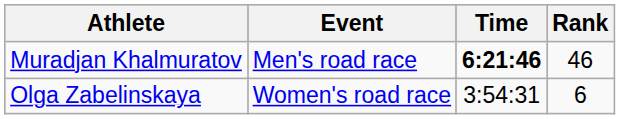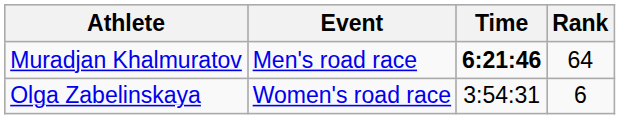 <table class=wikitable style=font-size:90%;>
 <tr>
 <th>Athlete</th>
 <th>Event</th>
 <th>Time</th>
 <th>Rank</th>
 </tr>
 <tr align=center>
 <td align=left><a href='#'>Muradjan Khalmuratov</a></td>
 <td align=left><a href='#'>Men's road race</a></td>
 <td><strong>6:21:46</strong></td>
-<td>46</td>
+<td>64</td>
 </tr>
 <tr align=center>
 <td align=left><a href='#'>Olga Zabelinskaya</a></td>
 <td align=left><a href='#'>Women's road race</a></td>
 <td>3:54:31</td>
 <td>6</td>
 </tr>
 </table>
